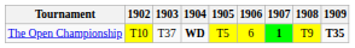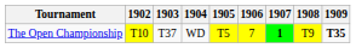 <table class="wikitable" style="font-size:95%;text-align:center;">
 <tr>
 <th>Tournament</th>
 <th>1902</th>
 <th>1903</th>
 <th>1904</th>
 <th>1905</th>
 <th>1906</th>
 <th>1907</th>
 <th>1908</th>
 <th>1909</th>
 </tr>
 <tr>
 <td align=left><a href='#'>The Open Championship</a></td>
 <td style="background:yellow;">T10</td>
 <td>T37</td>
-<td><strong>WD</strong></td>
+<td>WD</td>
 <td style="background:yellow;">T5</td>
-<td style="background:yellow;">6</td>
+<td style="background:yellow;">7</td>
 <td style="background:lime;"><strong>1</strong></td>
 <td style="background:yellow;">T9</td>
 <td><strong>T35</strong></td>
 </tr>
 </table>
